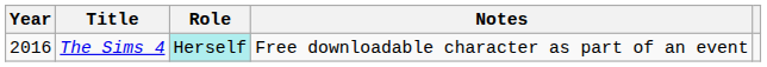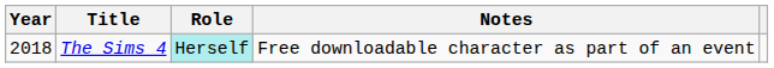 <table class="wikitable">
 <tr>
 <th>Year</th>
 <th>Title</th>
 <th>Role</th>
 <th>Notes</th>
 <th></th>
 </tr>
 <tr>
-<td>2016</td>
+<td>2018</td>
 <td><em><a href='#'>The Sims 4</a></em></td>
 <td style="background: paleturquoise;">Herself</td>
 <td>Free downloadable character as part of an event</td>
 <td></td>
 </tr>
 </table>
